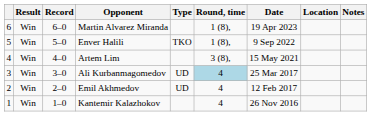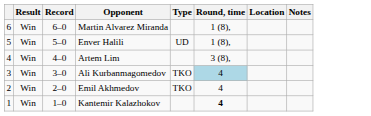 <table class="wikitable" style="text-align:center; font-size:95%">
 <tr>
 <th></th>
 <th>Result</th>
 <th>Record</th>
 <th>Opponent</th>
 <th>Type</th>
 <th>Round, time</th>
-<th>Date</th>
 <th>Location</th>
 <th>Notes</th>
 </tr>
 <tr>
 <td>6</td>
 <td>Win</td>
 <td>6–0</td>
 <td style="text-align:left;"> Martin Alvarez Miranda</td>
 <td></td>
 <td>1 (8), </td>
-<td>19 Apr 2023</td>
 <td style="text-align:left;"> </td>
 <td></td>
 </tr>
 <tr>
 <td>5</td>
 <td>Win</td>
 <td>5–0</td>
 <td style="text-align:left;"> Enver Halili</td>
-<td>TKO</td>
+<td>UD</td>
 <td>1 (8), </td>
-<td>9 Sep 2022</td>
 <td style="text-align:left;"> </td>
 <td style="text-align:left;"></td>
 </tr>
 <tr>
 <td>4</td>
 <td>Win</td>
 <td>4–0</td>
 <td style="text-align:left;"> Artem Lim</td>
 <td></td>
 <td>3 (8), </td>
-<td>15 May 2021</td>
 <td style="text-align:left;"> </td>
 <td></td>
 </tr>
 <tr>
 <td>3</td>
 <td>Win</td>
 <td>3–0</td>
 <td style="text-align:left;"> Ali Kurbanmagomedov</td>
-<td>UD</td>
+<td>TKO</td>
 <td style="background: lightblue;">4</td>
-<td>25 Mar 2017</td>
 <td style="text-align:left;"> </td>
 <td style="text-align:left;"></td>
 </tr>
 <tr>
 <td>2</td>
 <td>Win</td>
 <td>2–0</td>
 <td style="text-align:left;"> Emil Akhmedov</td>
-<td>UD</td>
+<td>TKO</td>
 <td>4</td>
-<td>12 Feb 2017</td>
 <td style="text-align:left;"> </td>
 <td></td>
 </tr>
 <tr>
 <td>1</td>
 <td>Win</td>
 <td>1–0</td>
 <td style="text-align:left;"> Kantemir Kalazhokov</td>
 <td></td>
-<td>4</td>
-<td>26 Nov 2016</td>
+<td><strong>4</strong></td>
 <td style="text-align:left;"> </td>
 <td></td>
 </tr>
 </table>
